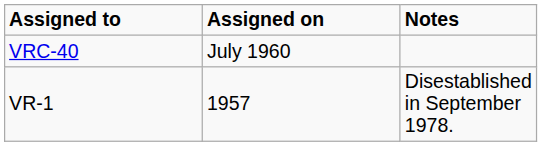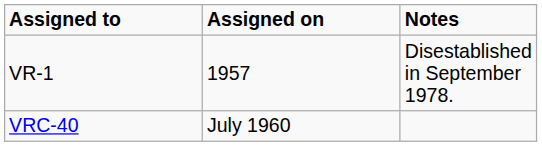 <table class="wikitable" style="width: 70%;">
 <tr>
 <td style="width: 200px;"><strong>Assigned to</strong></td>
 <td style="width: 200px;"><strong>Assigned on</strong></td>
 <td><strong>Notes</strong></td>
 </tr>
 <tr>
+<td>VR-1</td>
+<td>1957</td>
+<td>Disestablished in September 1978.</td>
+</tr>
+<tr>
 <td><a href='#'>VRC-40</a></td>
 <td>July 1960</td>
 <td></td>
 </tr>
-<tr>
-<td>VR-1</td>
-<td>1957</td>
-<td>Disestablished in September 1978.</td>
-</tr>
 </table>
